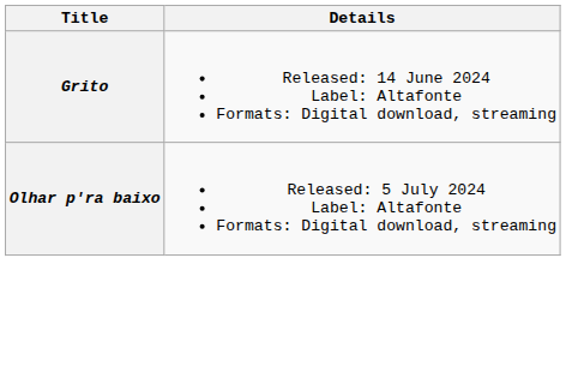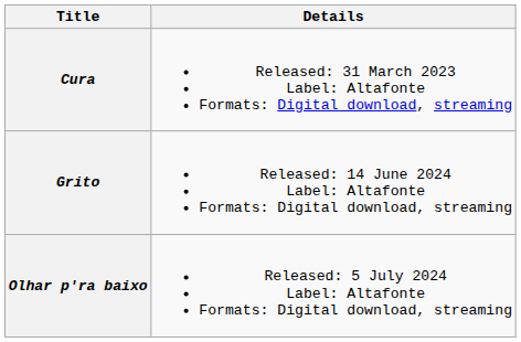 <table class="wikitable plainrowheaders" style="text-align:center">
 <tr>
 <th scope="col">Title</th>
 <th scope="col">Details</th>
+</tr>
+<tr>
+<th scope="row"><em>Cura</em></th>
+<td><br><ul><li>Released: 31 March 2023</li><li>Label: Altafonte</li><li>Formats: <a href='#'>Digital download</a>, <a href='#'>streaming</a></li></ul></td>
 </tr>
 <tr>
 <th scope="row"><em>Grito</em></th>
 <td><br><ul><li>Released: 14 June 2024</li><li>Label: Altafonte</li><li>Formats: Digital download, streaming</li></ul></td>
 </tr>
 <tr>
 <th scope="row"><em>Olhar p'ra baixo</em></th>
 <td><br><ul><li>Released: 5 July 2024</li><li>Label: Altafonte</li><li>Formats: Digital download, streaming</li></ul></td>
 </tr>
 </table>
